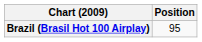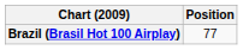 <table class="wikitable plainrowheaders" style="text-align:center">
 <tr>
 <th scope="col">Chart (2009)</th>
 <th scope="col">Position</th>
 </tr>
 <tr>
 <th scope="row">Brazil (<a href='#'>Brasil Hot 100 Airplay</a>)</th>
-<td>95</td>
+<td>77</td>
 </tr>
 </table>
